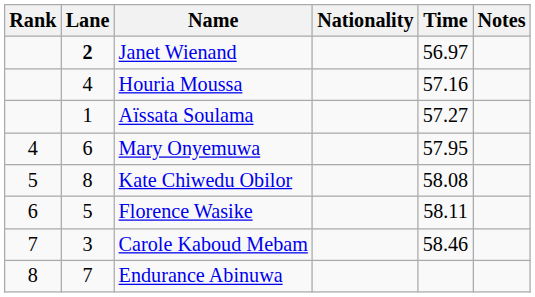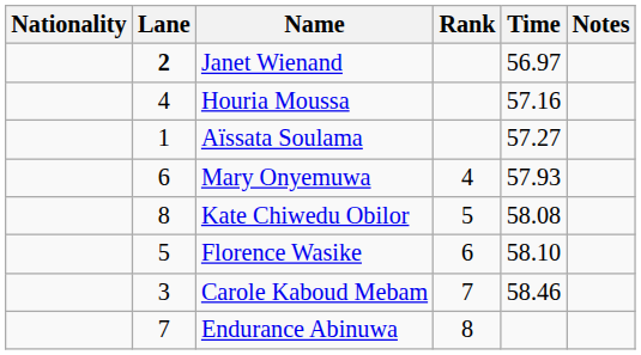 <table class="wikitable sortable" style="text-align:center">
 <tr>
-<th>Rank</th>
+<th>Nationality</th>
 <th>Lane</th>
 <th>Name</th>
-<th>Nationality</th>
+<th>Rank</th>
 <th>Time</th>
 <th>Notes</th>
 </tr>
 <tr>
-<td></td>
+<td align=left></td>
 <td><strong>2</strong></td>
 <td align=left><a href='#'>Janet Wienand</a></td>
-<td align=left></td>
+<td></td>
 <td>56.97</td>
 <td></td>
 </tr>
 <tr>
-<td></td>
+<td align=left></td>
 <td>4</td>
 <td align=left><a href='#'>Houria Moussa</a></td>
-<td align=left></td>
+<td></td>
 <td>57.16</td>
 <td></td>
 </tr>
 <tr>
-<td></td>
+<td align=left></td>
 <td>1</td>
 <td align=left><a href='#'>Aïssata Soulama</a></td>
-<td align=left></td>
+<td></td>
 <td>57.27</td>
 <td></td>
 </tr>
 <tr>
-<td>4</td>
+<td align=left></td>
 <td>6</td>
 <td align=left><a href='#'>Mary Onyemuwa</a></td>
-<td align=left></td>
-<td>57.95</td>
+<td>4</td>
+<td>57.93</td>
 <td></td>
 </tr>
 <tr>
-<td>5</td>
+<td align=left></td>
 <td>8</td>
 <td align=left><a href='#'>Kate Chiwedu Obilor</a></td>
-<td align=left></td>
+<td>5</td>
 <td>58.08</td>
 <td></td>
 </tr>
 <tr>
-<td>6</td>
+<td align=left></td>
 <td>5</td>
 <td align=left><a href='#'>Florence Wasike</a></td>
-<td align=left></td>
-<td>58.11</td>
+<td>6</td>
+<td>58.10</td>
 <td></td>
 </tr>
 <tr>
-<td>7</td>
+<td align=left></td>
 <td>3</td>
 <td align=left><a href='#'>Carole Kaboud Mebam</a></td>
-<td align=left></td>
+<td>7</td>
 <td>58.46</td>
 <td></td>
 </tr>
 <tr>
-<td>8</td>
+<td align=left></td>
 <td>7</td>
 <td align=left><a href='#'>Endurance Abinuwa</a></td>
-<td align=left></td>
+<td>8</td>
 <td></td>
 <td></td>
 </tr>
 </table>
